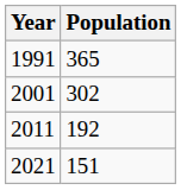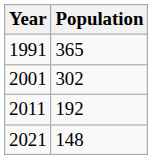 <table class=wikitable>
 <tr>
 <th>Year</th>
 <th>Population</th>
 </tr>
 <tr>
 <td>1991</td>
 <td>365</td>
 </tr>
 <tr>
 <td>2001</td>
 <td>302</td>
 </tr>
 <tr>
 <td>2011</td>
 <td>192</td>
 </tr>
 <tr>
 <td>2021</td>
-<td>151</td>
+<td>148</td>
 </tr>
 </table>
